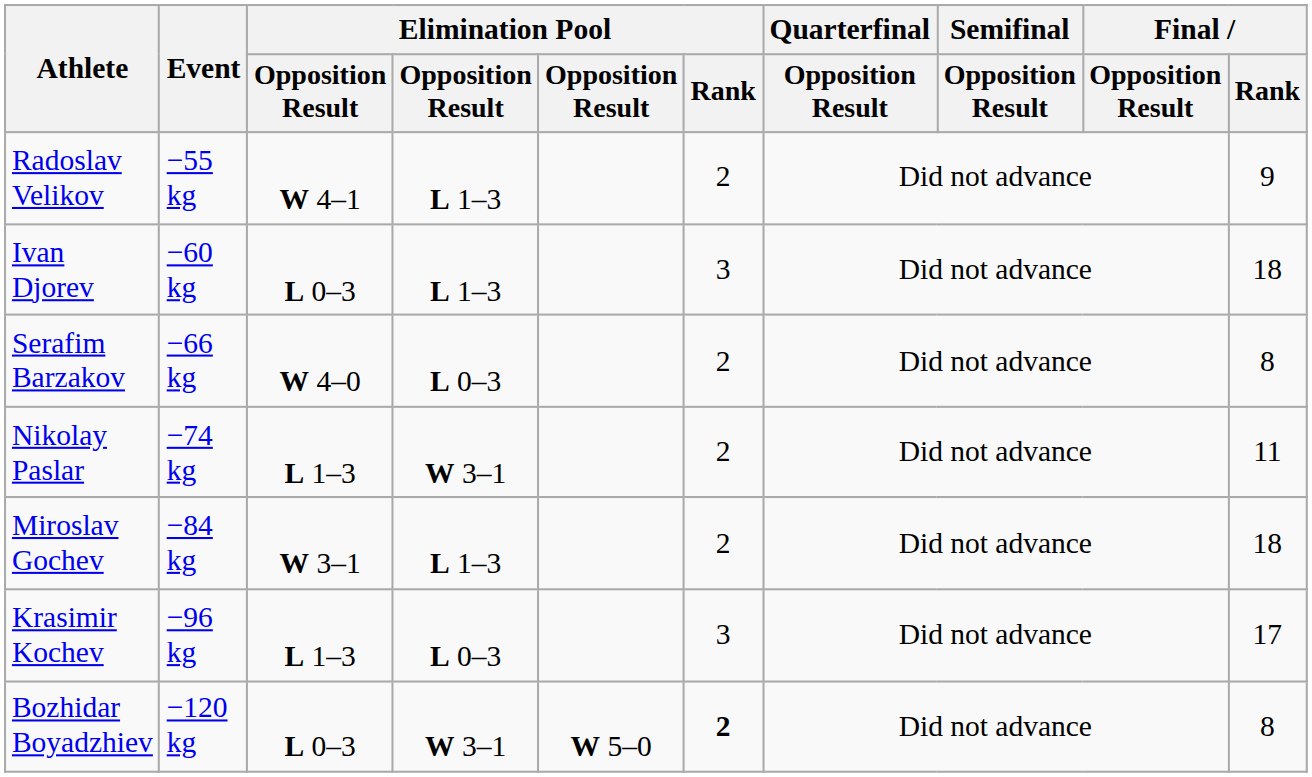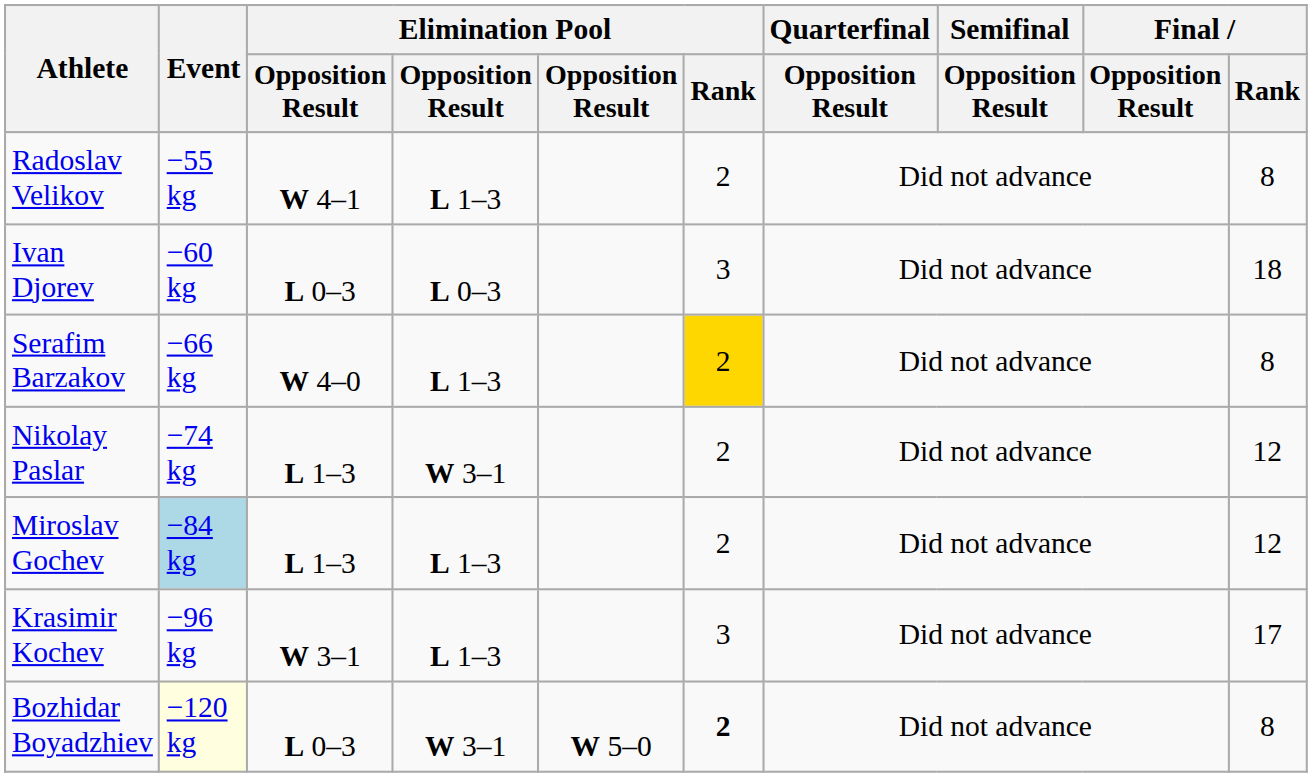 <table class="wikitable" style="font-size:90%">
 <tr>
 <th rowspan="2">Athlete</th>
 <th rowspan="2">Event</th>
 <th colspan=4>Elimination Pool</th>
 <th>Quarterfinal</th>
 <th>Semifinal</th>
 <th colspan=2>Final / </th>
 </tr>
 <tr style="font-size: 95%">
 <th>Opposition<br>Result</th>
 <th>Opposition<br>Result</th>
 <th>Opposition<br>Result</th>
 <th>Rank</th>
 <th>Opposition<br>Result</th>
 <th>Opposition<br>Result</th>
 <th>Opposition<br>Result</th>
 <th>Rank</th>
 </tr>
 <tr align=center>
 <td align=left><a href='#'>Radoslav Velikov</a></td>
 <td align=left><a href='#'>−55 kg</a></td>
 <td><br><strong>W</strong> 4–1 <sup></sup></td>
 <td><br><strong>L</strong> 1–3 <sup></sup></td>
 <td></td>
 <td>2</td>
 <td colspan=3>Did not advance</td>
-<td>9</td>
+<td>8</td>
 </tr>
 <tr align=center>
 <td align=left><a href='#'>Ivan Djorev</a></td>
 <td align=left><a href='#'>−60 kg</a></td>
 <td><br><strong>L</strong> 0–3 <sup></sup></td>
-<td><br><strong>L</strong> 1–3 <sup></sup></td>
+<td><br><strong>L</strong> 0–3 <sup></sup></td>
 <td></td>
 <td>3</td>
 <td colspan=3>Did not advance</td>
 <td>18</td>
 </tr>
 <tr align=center>
 <td align=left><a href='#'>Serafim Barzakov</a></td>
 <td align=left><a href='#'>−66 kg</a></td>
 <td><br><strong>W</strong> 4–0 <sup></sup></td>
-<td><br><strong>L</strong> 0–3 <sup></sup></td>
+<td><br><strong>L</strong> 1–3 <sup></sup></td>
 <td></td>
-<td>2</td>
+<td style="background: gold;">2</td>
 <td colspan=3>Did not advance</td>
 <td>8</td>
 </tr>
 <tr align=center>
 <td align=left><a href='#'>Nikolay Paslar</a></td>
 <td align=left><a href='#'>−74 kg</a></td>
 <td><br><strong>L</strong> 1–3 <sup></sup></td>
 <td><br><strong>W</strong> 3–1 <sup></sup></td>
 <td></td>
 <td>2</td>
 <td colspan=3>Did not advance</td>
-<td>11</td>
+<td>12</td>
 </tr>
 <tr align=center>
 <td align=left><a href='#'>Miroslav Gochev</a></td>
-<td align=left><a href='#'>−84 kg</a></td>
-<td><br><strong>W</strong> 3–1 <sup></sup></td>
+<td align=left style="background: lightblue;"><a href='#'>−84 kg</a></td>
+<td><br><strong>L</strong> 1–3 <sup></sup></td>
 <td><br><strong>L</strong> 1–3 <sup></sup></td>
 <td></td>
 <td>2</td>
 <td colspan=3>Did not advance</td>
-<td>18</td>
+<td>12</td>
 </tr>
 <tr align=center>
 <td align=left><a href='#'>Krasimir Kochev</a></td>
 <td align=left><a href='#'>−96 kg</a></td>
+<td><br><strong>W</strong> 3–1 <sup></sup></td>
 <td><br><strong>L</strong> 1–3 <sup></sup></td>
-<td><br><strong>L</strong> 0–3 <sup></sup></td>
 <td></td>
 <td>3</td>
 <td colspan=3>Did not advance</td>
 <td>17</td>
 </tr>
 <tr align=center>
 <td align=left><a href='#'>Bozhidar Boyadzhiev</a></td>
-<td align=left><a href='#'>−120 kg</a></td>
+<td align=left style="background: lightyellow;"><a href='#'>−120 kg</a></td>
 <td><br><strong>L</strong> 0–3 <sup></sup></td>
 <td><br><strong>W</strong> 3–1 <sup></sup></td>
 <td><br><strong>W</strong> 5–0 <sup></sup></td>
 <td><strong>2</strong></td>
 <td colspan=3>Did not advance</td>
 <td>8</td>
 </tr>
 </table>
